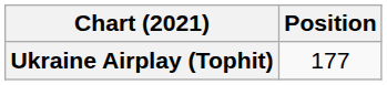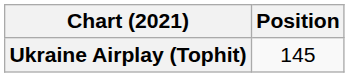 <table class="wikitable plainrowheaders" style="text-align:center;">
 <tr>
 <th scope="col">Chart (2021)</th>
 <th scope="col">Position</th>
 </tr>
 <tr>
 <th scope="row">Ukraine Airplay (Tophit)</th>
-<td>177</td>
+<td>145</td>
 </tr>
 </table>
